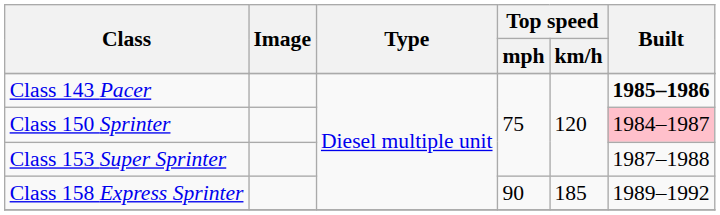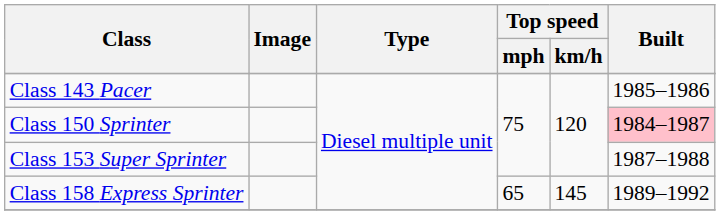 <table class="wikitable">
 <tr ---- bgcolor=#f9f9f9>
 <th rowspan="2">Class</th>
 <th rowspan="2">Image</th>
 <th rowspan="2">Type</th>
 <th colspan="2">Top speed</th>
 <th rowspan="2">Built</th>
 </tr>
 <tr ---- bgcolor=#f9f9f9>
 <th>mph</th>
 <th>km/h</th>
 </tr>
 <tr>
 </tr>
 <tr>
 <td><a href='#'>Class 143 <em>Pacer</em></a></td>
 <td></td>
 <td rowspan="4"><a href='#'>Diesel multiple unit</a></td>
 <td rowspan="3">75</td>
 <td rowspan="3">120</td>
-<td><strong>1985–1986</strong></td>
+<td>1985–1986</td>
 </tr>
 <tr>
 <td><a href='#'>Class 150 <em>Sprinter</em></a></td>
 <td></td>
 <td style="background: pink;">1984–1987</td>
 </tr>
 <tr>
 <td><a href='#'>Class 153 <em>Super Sprinter</em></a></td>
 <td></td>
 <td>1987–1988</td>
 </tr>
 <tr>
 <td><a href='#'>Class 158 <em>Express Sprinter</em></a></td>
 <td></td>
-<td>90</td>
-<td>185</td>
+<td>65</td>
+<td>145</td>
 <td>1989–1992</td>
 </tr>
 <tr>
 </tr>
 </table>
